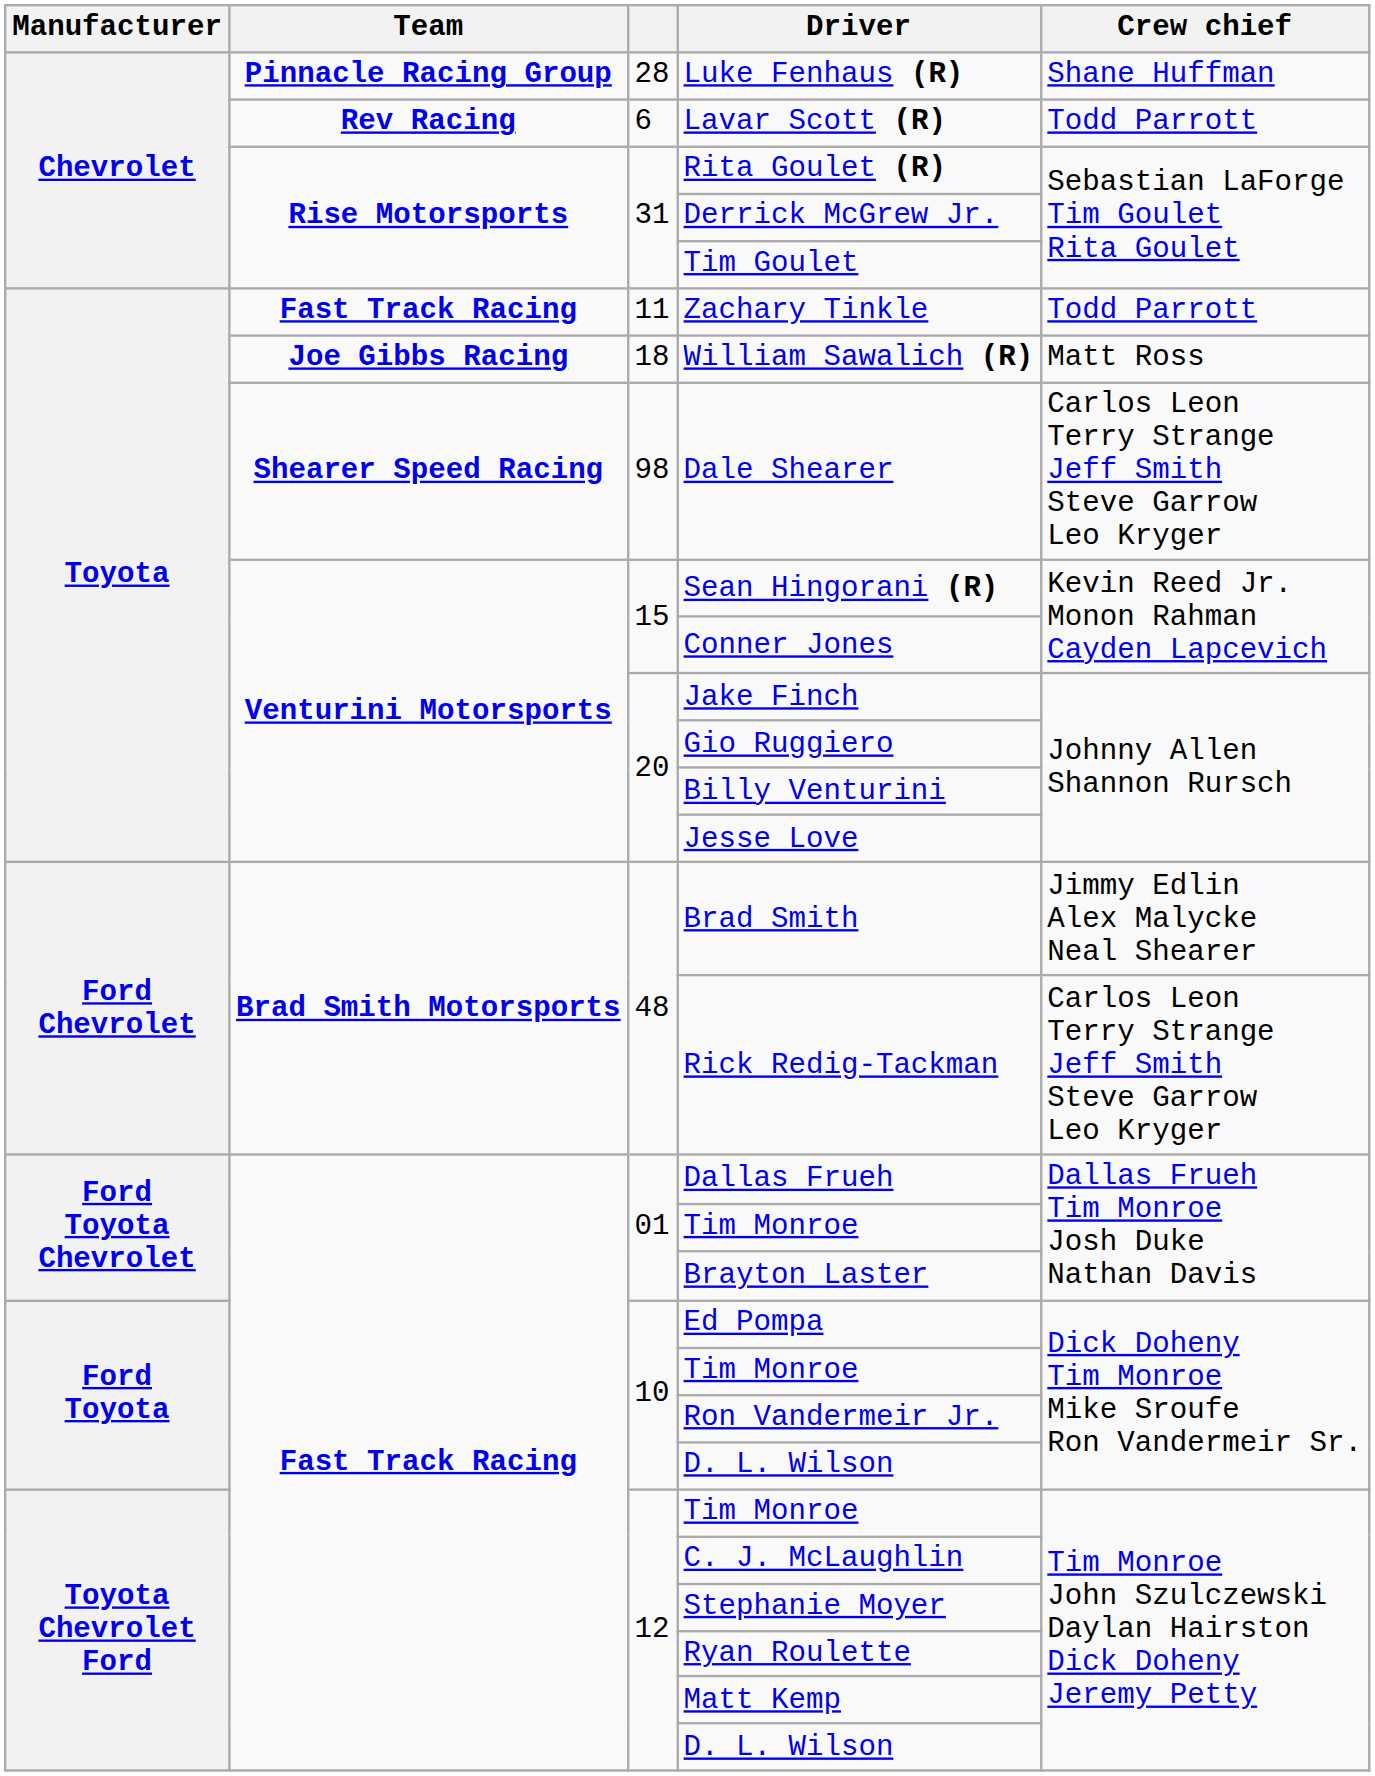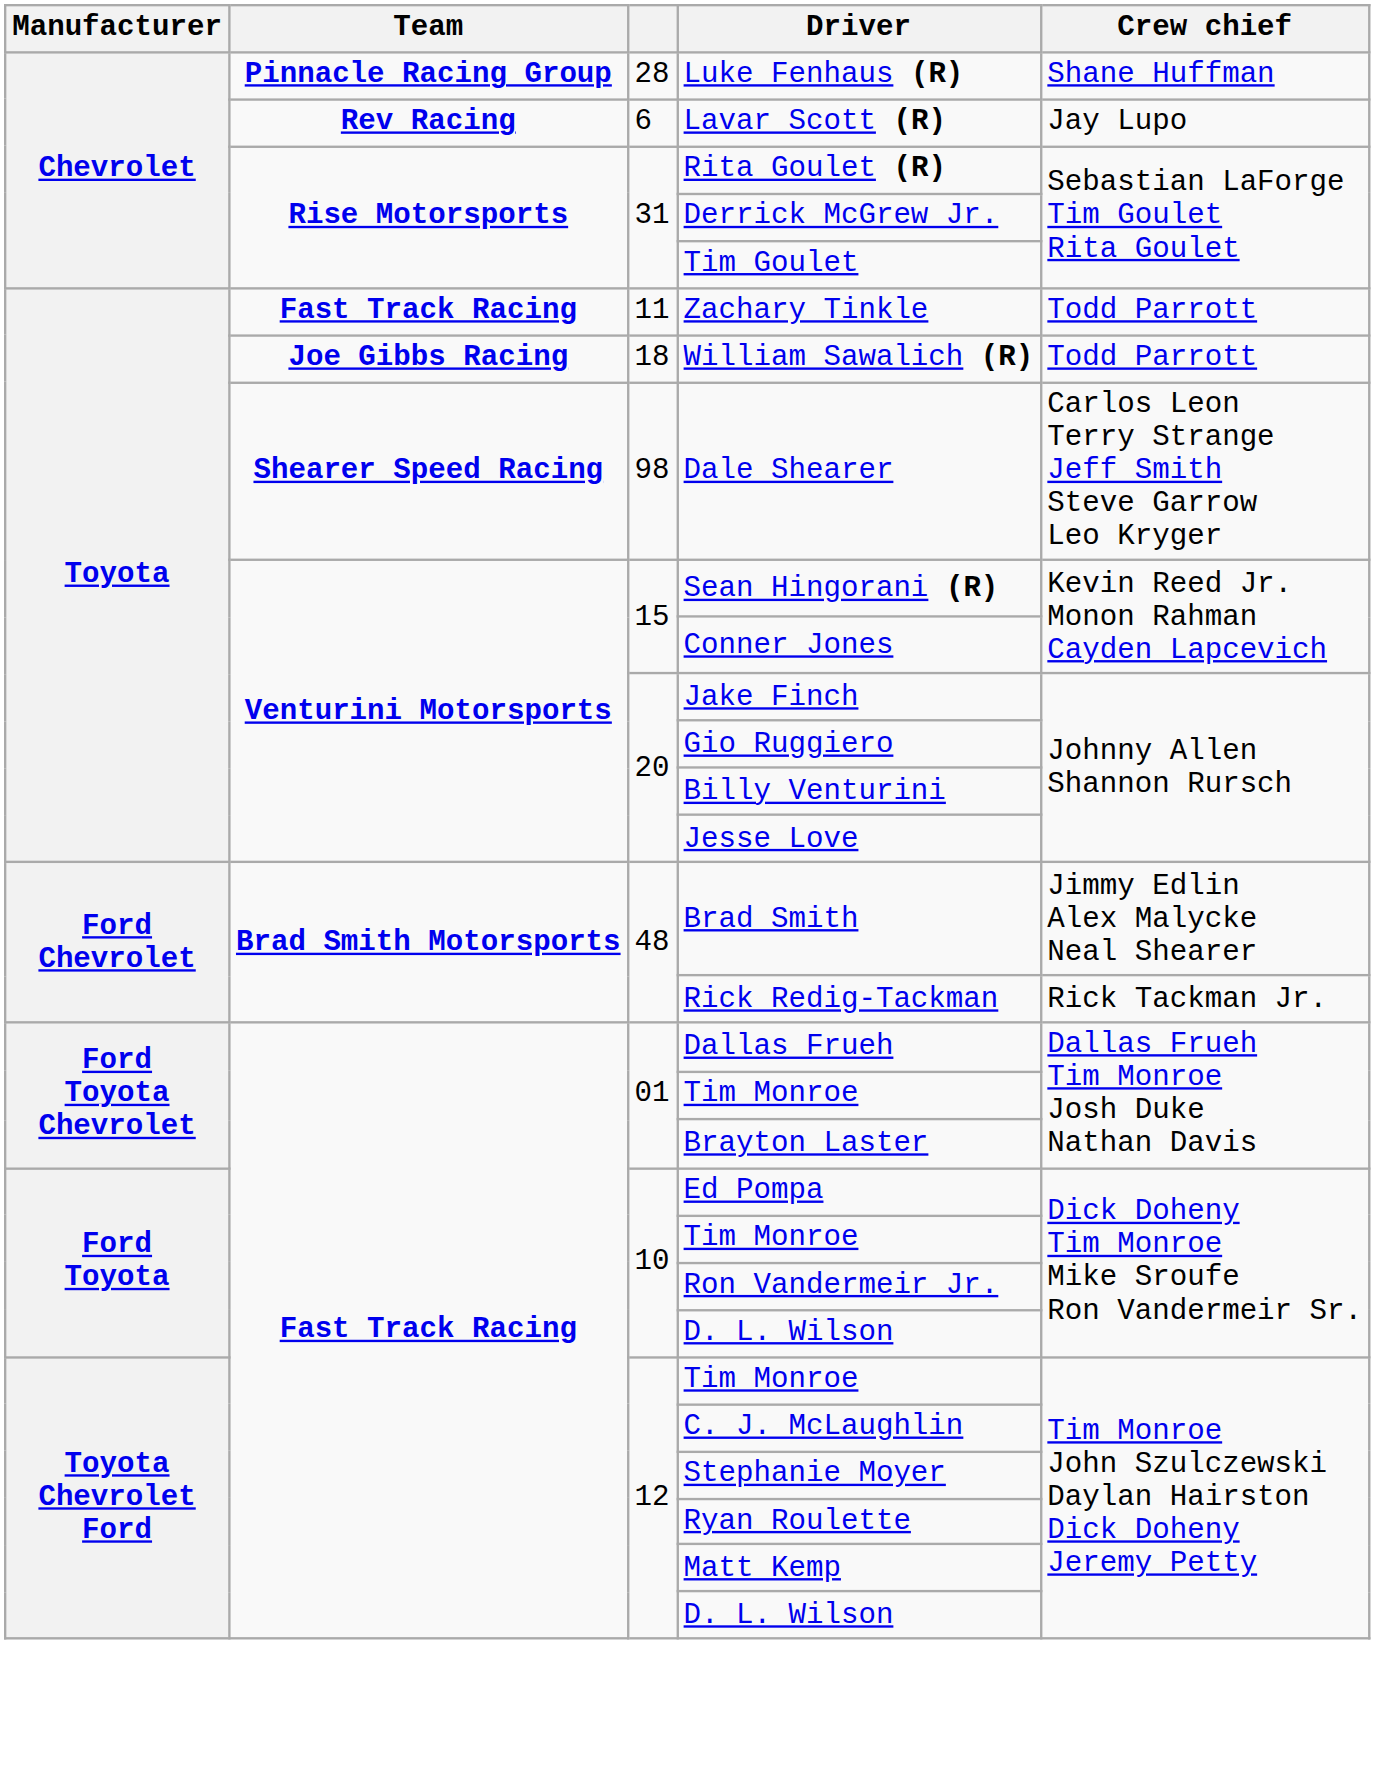 <table class="wikitable" style="font-size: 95%;">
 <tr>
 <th>Manufacturer</th>
 <th>Team</th>
 <th></th>
 <th>Driver</th>
 <th>Crew chief</th>
 </tr>
 <tr>
 <th rowspan=5><a href='#'>Chevrolet</a></th>
 <td style="text-align:center;"><strong><a href='#'>Pinnacle Racing Group</a></strong></td>
 <td>28</td>
 <td><a href='#'>Luke Fenhaus</a> <strong>(R)</strong></td>
 <td><a href='#'>Shane Huffman</a></td>
 </tr>
 <tr>
 <td style="text-align:center;"><strong><a href='#'>Rev Racing</a></strong></td>
 <td>6</td>
 <td><a href='#'>Lavar Scott</a> <strong>(R)</strong></td>
-<td><a href='#'>Todd Parrott</a></td>
+<td>Jay Lupo</td>
 </tr>
 <tr>
 <td rowspan=3 style="text-align:center;"><strong><a href='#'>Rise Motorsports</a></strong></td>
 <td rowspan=3>31</td>
 <td><a href='#'>Rita Goulet</a> <strong>(R)</strong> <small></small></td>
 <td rowspan=3>Sebastian LaForge <small></small> <br> <a href='#'>Tim Goulet</a> <small></small> <br> <a href='#'>Rita Goulet</a> <small></small></td>
 </tr>
 <tr>
 <td><a href='#'>Derrick McGrew Jr.</a> <small></small></td>
 </tr>
 <tr>
 <td><a href='#'>Tim Goulet</a> <small></small></td>
 </tr>
 <tr>
 <th rowspan=9><a href='#'>Toyota</a></th>
 <td style="text-align:center;"><strong><a href='#'>Fast Track Racing</a></strong></td>
 <td>11</td>
 <td><a href='#'>Zachary Tinkle</a></td>
 <td><a href='#'>Todd Parrott</a></td>
 </tr>
 <tr>
 <td style="text-align:center;"><strong><a href='#'>Joe Gibbs Racing</a></strong></td>
 <td>18</td>
 <td><a href='#'>William Sawalich</a> <strong>(R)</strong></td>
-<td>Matt Ross</td>
+<td><a href='#'>Todd Parrott</a></td>
 </tr>
 <tr>
 <td style="text-align:center;"><strong><a href='#'>Shearer Speed Racing</a></strong></td>
 <td>98</td>
 <td><a href='#'>Dale Shearer</a></td>
 <td>Carlos Leon <small></small> <br> Terry Strange <small></small> <br> <a href='#'>Jeff Smith</a> <small></small> <br> Steve Garrow <small></small> <br> Leo Kryger <small></small></td>
 </tr>
 <tr>
 <td rowspan=6 style="text-align:center;"><strong><a href='#'>Venturini Motorsports</a></strong></td>
 <td rowspan=2>15</td>
 <td><a href='#'>Sean Hingorani</a> <strong>(R)</strong> <small></small></td>
 <td rowspan=2>Kevin Reed Jr. <small></small> <br> Monon Rahman <small></small> <br> <a href='#'>Cayden Lapcevich</a> <small></small></td>
 </tr>
 <tr>
 <td><a href='#'>Conner Jones</a> <small></small></td>
 </tr>
 <tr>
 <td rowspan=4>20</td>
 <td><a href='#'>Jake Finch</a> <small></small></td>
 <td rowspan=4>Johnny Allen <small></small> <br> Shannon Rursch <small></small></td>
 </tr>
 <tr>
 <td><a href='#'>Gio Ruggiero</a> <small></small></td>
 </tr>
 <tr>
 <td><a href='#'>Billy Venturini</a> <small></small></td>
 </tr>
 <tr>
 <td><a href='#'>Jesse Love</a> <small></small></td>
 </tr>
 <tr>
 <th rowspan=2><a href='#'>Ford</a> <small></small> <br> <a href='#'>Chevrolet</a> <small></small></th>
 <td rowspan=2 style="text-align:center;"><strong><a href='#'>Brad Smith Motorsports</a></strong></td>
 <td rowspan=2>48</td>
 <td><a href='#'>Brad Smith</a> <small></small></td>
 <td>Jimmy Edlin <small></small> <br> Alex Malycke <small></small> <br> Neal Shearer <small></small></td>
 </tr>
 <tr>
 <td><a href='#'>Rick Redig-Tackman</a> <small></small></td>
-<td>Carlos Leon <small></small> <br> Terry Strange <small></small> <br> <a href='#'>Jeff Smith</a> <small></small> <br> Steve Garrow <small></small> <br> Leo Kryger <small></small></td>
+<td>Rick Tackman Jr.</td>
 </tr>
 <tr>
 <th rowspan=3><a href='#'>Ford</a> <small></small> <br> <a href='#'>Toyota</a> <small></small> <br> <a href='#'>Chevrolet</a> <small></small></th>
 <td rowspan=14 style="text-align:center;"><strong><a href='#'>Fast Track Racing</a></strong></td>
 <td rowspan=3>01</td>
 <td><a href='#'>Dallas Frueh</a> <small></small></td>
 <td rowspan=3><a href='#'>Dallas Frueh</a>  <small></small> <br> <a href='#'>Tim Monroe</a> <small></small> <br> Josh Duke <small></small> <br> Nathan Davis <small></small></td>
 </tr>
 <tr>
 <td><a href='#'>Tim Monroe</a> <small></small></td>
 </tr>
 <tr>
 <td><a href='#'>Brayton Laster</a> <small></small></td>
 </tr>
 <tr>
 <th rowspan=4><a href='#'>Ford</a> <small></small> <br> <a href='#'>Toyota</a> <small></small></th>
 <td rowspan=4>10</td>
 <td><a href='#'>Ed Pompa</a> <small></small></td>
 <td rowspan=4><a href='#'>Dick Doheny</a> <small></small> <br> <a href='#'>Tim Monroe</a> <small></small> <br> Mike Sroufe <small></small> <br> Ron Vandermeir Sr. <small></small></td>
 </tr>
 <tr>
 <td><a href='#'>Tim Monroe</a> <small></small></td>
 </tr>
 <tr>
 <td><a href='#'>Ron Vandermeir Jr.</a> <small></small></td>
 </tr>
 <tr>
 <td><a href='#'>D. L. Wilson</a> <small></small></td>
 </tr>
 <tr>
 <th rowspan=6><a href='#'>Toyota</a> <small></small> <br> <a href='#'>Chevrolet</a> <small></small> <br><a href='#'>Ford</a> <small></small></th>
 <td rowspan=6>12</td>
 <td><a href='#'>Tim Monroe</a> <small></small></td>
 <td rowspan=6><a href='#'>Tim Monroe</a> <small></small> <br> John Szulczewski <small></small> <br> Daylan Hairston <small></small> <br> <a href='#'>Dick Doheny</a> <small></small> <br> <a href='#'>Jeremy Petty</a> <small></small></td>
 </tr>
 <tr>
 <td><a href='#'>C. J. McLaughlin</a> <small></small></td>
 </tr>
 <tr>
 <td><a href='#'>Stephanie Moyer</a> <small></small></td>
 </tr>
 <tr>
 <td><a href='#'>Ryan Roulette</a> <small></small></td>
 </tr>
 <tr>
 <td><a href='#'>Matt Kemp</a> <small></small></td>
 </tr>
 <tr>
 <td><a href='#'>D. L. Wilson</a> <small></small></td>
 </tr>
 </table>
